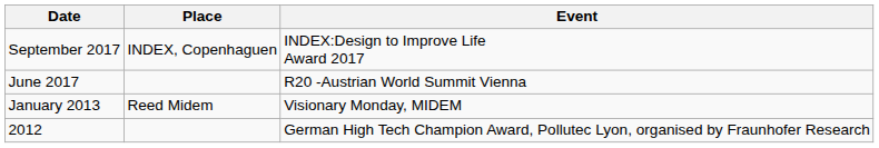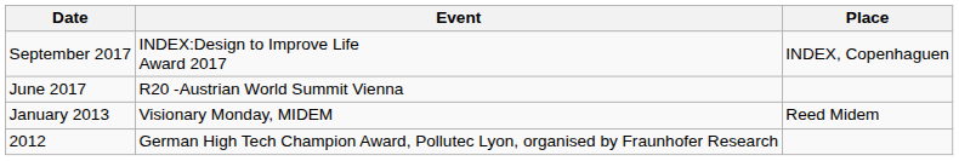 <table class="wikitable">
 <tr>
 <th>Date</th>
+<th>Event</th>
 <th>Place</th>
-<th>Event</th>
 </tr>
 <tr>
 <td>September 2017</td>
+<td>INDEX:Design to Improve Life<br>Award 2017    </td>
 <td>INDEX, Copenhaguen</td>
-<td>INDEX:Design to Improve Life<br>Award 2017    </td>
 </tr>
 <tr>
 <td>June 2017</td>
+<td>R20 -Austrian World Summit Vienna</td>
 <td></td>
-<td>R20 -Austrian World Summit Vienna</td>
 </tr>
 <tr>
 <td>January 2013</td>
+<td>Visionary Monday, MIDEM</td>
 <td>Reed Midem</td>
-<td>Visionary Monday, MIDEM</td>
 </tr>
 <tr>
 <td>2012</td>
+<td>German High Tech Champion Award, Pollutec Lyon, organised by Fraunhofer Research</td>
 <td></td>
-<td>German High Tech Champion Award, Pollutec Lyon, organised by Fraunhofer Research</td>
 </tr>
 </table>
